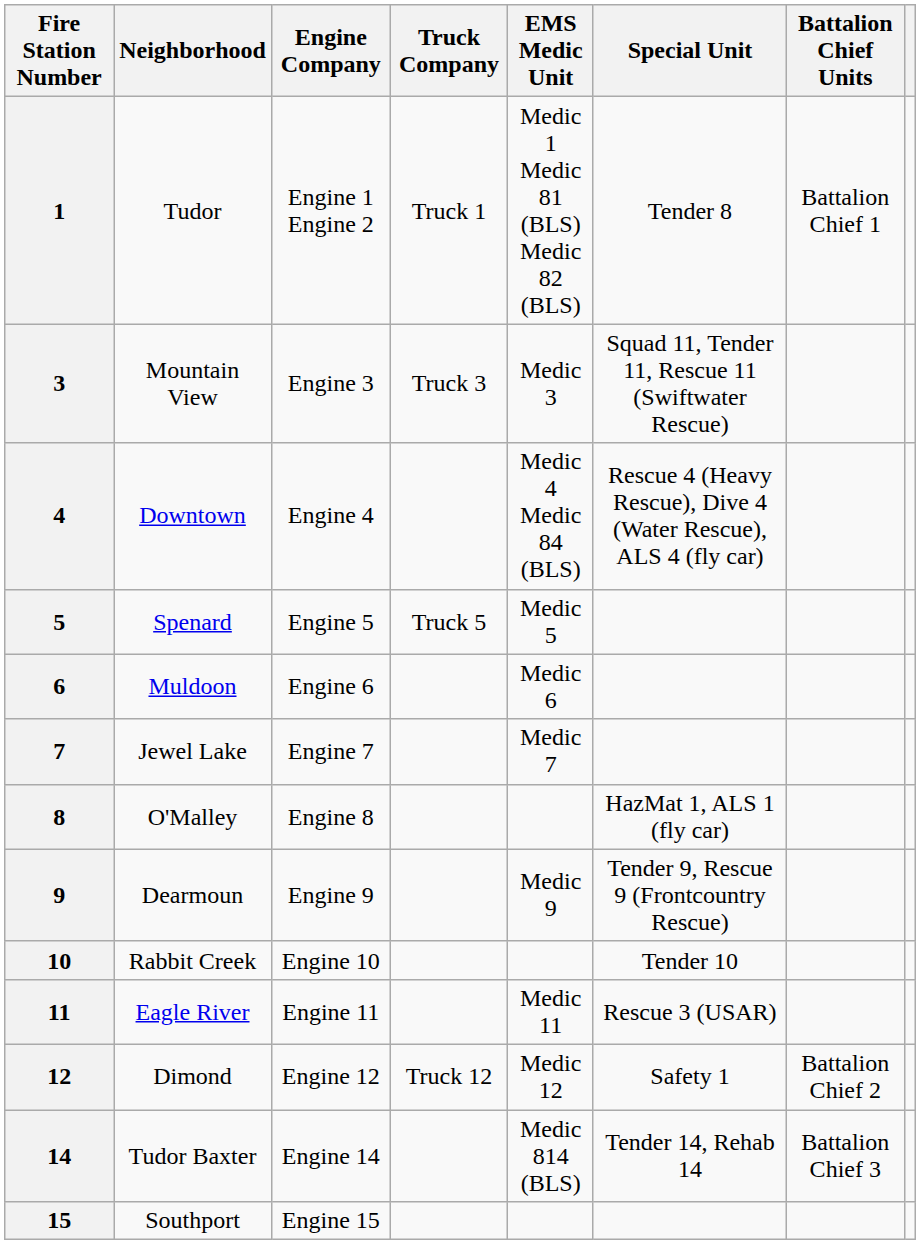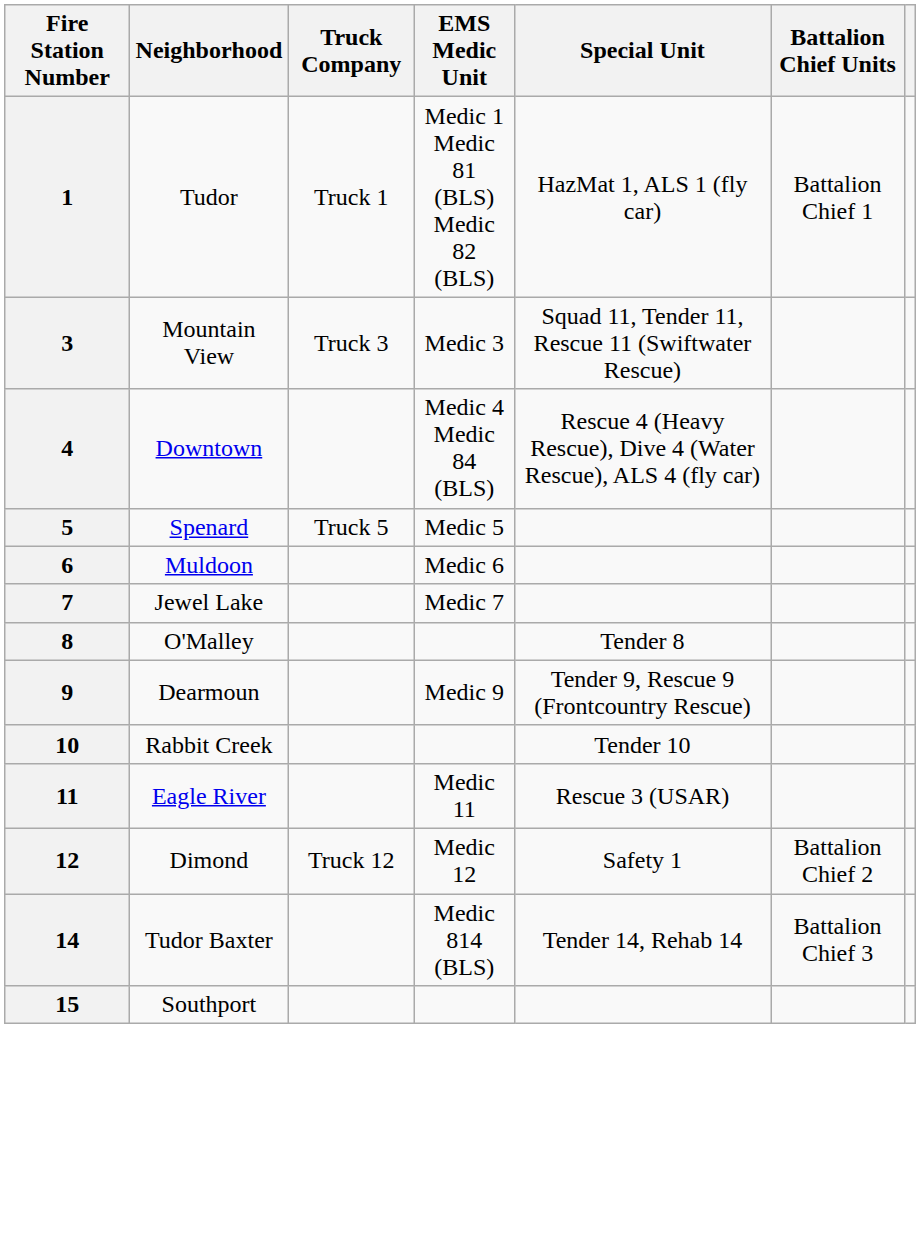 <table class="wikitable" style="text-align:center;">
 <tr>
 <th>Fire Station Number</th>
 <th>Neighborhood</th>
-<th>Engine Company</th>
 <th>Truck Company</th>
 <th>EMS Medic Unit</th>
 <th>Special Unit</th>
 <th>Battalion Chief Units</th>
 <th></th>
 </tr>
 <tr>
 <th>1</th>
 <td>Tudor</td>
-<td>Engine 1<br>Engine 2</td>
 <td>Truck 1</td>
 <td>Medic 1<br>Medic 81 (BLS)<br>Medic 82 (BLS)</td>
-<td>Tender 8</td>
+<td>HazMat 1, ALS 1 (fly car)</td>
 <td>Battalion Chief 1</td>
 <td></td>
 </tr>
 <tr>
 <th>3</th>
 <td>Mountain View</td>
-<td>Engine 3</td>
 <td>Truck 3</td>
 <td>Medic 3</td>
 <td>Squad 11, Tender 11, Rescue 11 (Swiftwater Rescue)</td>
 <td></td>
 <td></td>
 </tr>
 <tr>
 <th>4</th>
 <td><a href='#'>Downtown</a></td>
-<td>Engine 4</td>
 <td></td>
 <td>Medic 4<br>Medic 84 (BLS)</td>
 <td>Rescue 4 (Heavy Rescue), Dive 4 (Water Rescue), ALS 4 (fly car)</td>
 <td></td>
 <td></td>
 </tr>
 <tr>
 <th>5</th>
 <td><a href='#'>Spenard</a></td>
-<td>Engine 5</td>
 <td>Truck 5</td>
 <td>Medic 5</td>
 <td></td>
 <td></td>
 <td></td>
 </tr>
 <tr>
 <th>6</th>
 <td><a href='#'>Muldoon</a></td>
-<td>Engine 6</td>
 <td></td>
 <td>Medic 6</td>
 <td></td>
 <td></td>
 <td></td>
 </tr>
 <tr>
 <th>7</th>
 <td>Jewel Lake</td>
-<td>Engine 7</td>
 <td></td>
 <td>Medic 7</td>
 <td></td>
 <td></td>
 <td></td>
 </tr>
 <tr>
 <th>8</th>
 <td>O'Malley</td>
-<td>Engine 8</td>
 <td></td>
 <td></td>
-<td>HazMat 1, ALS 1 (fly car)</td>
+<td>Tender 8</td>
 <td></td>
 <td></td>
 </tr>
 <tr>
 <th>9</th>
 <td>Dearmoun</td>
-<td>Engine 9</td>
 <td></td>
 <td>Medic 9</td>
 <td>Tender 9, Rescue 9 (Frontcountry Rescue)</td>
 <td></td>
 <td></td>
 </tr>
 <tr>
 <th>10</th>
 <td>Rabbit Creek</td>
-<td>Engine 10</td>
 <td></td>
 <td></td>
 <td>Tender 10</td>
 <td></td>
 <td></td>
 </tr>
 <tr>
 <th>11</th>
 <td><a href='#'>Eagle River</a></td>
-<td>Engine 11</td>
 <td></td>
 <td>Medic 11</td>
 <td>Rescue 3 (USAR)</td>
 <td></td>
 <td></td>
 </tr>
 <tr>
 <th>12</th>
 <td>Dimond</td>
-<td>Engine 12</td>
 <td>Truck 12</td>
 <td>Medic 12</td>
 <td>Safety 1</td>
 <td>Battalion Chief 2</td>
 <td></td>
 </tr>
 <tr>
 <th>14</th>
 <td>Tudor Baxter</td>
-<td>Engine 14</td>
 <td></td>
 <td>Medic 814 (BLS)</td>
 <td>Tender 14, Rehab 14</td>
 <td>Battalion Chief 3</td>
 <td></td>
 </tr>
 <tr>
 <th>15</th>
 <td>Southport</td>
-<td>Engine 15</td>
 <td></td>
 <td></td>
 <td></td>
 <td></td>
 <td></td>
 </tr>
 </table>
